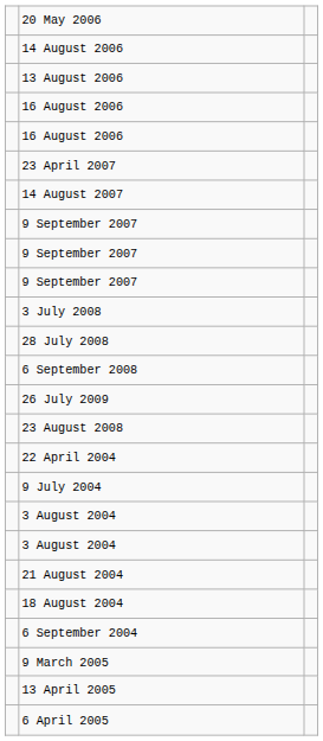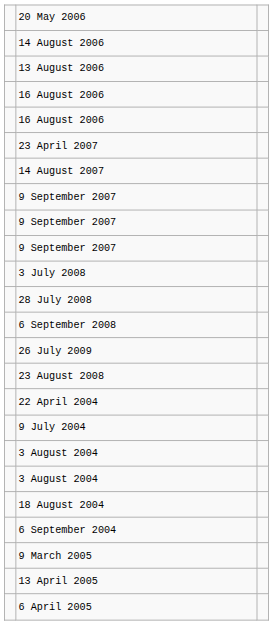 <table class="wikitable" style="font-size: 89%; float: left; width: 26em; margin-right: 1em; height: 700px">
 <tr>
 <td></td>
 <td>20 May 2006</td>
 <td></td>
 </tr>
 <tr>
 <td></td>
 <td>14 August 2006</td>
 <td></td>
 </tr>
 <tr>
 <td></td>
 <td>13 August 2006</td>
 <td></td>
 </tr>
 <tr>
 <td></td>
 <td>16 August 2006</td>
 <td></td>
 </tr>
 <tr>
 <td></td>
 <td>16 August 2006</td>
 <td></td>
 </tr>
 <tr>
 <td></td>
 <td>23 April 2007</td>
 <td></td>
 </tr>
 <tr>
 <td></td>
 <td>14 August 2007</td>
 <td></td>
 </tr>
 <tr>
 <td></td>
 <td>9 September 2007</td>
 <td></td>
 </tr>
 <tr>
 <td></td>
 <td>9 September 2007</td>
 <td></td>
 </tr>
 <tr>
 <td></td>
 <td>9 September 2007</td>
 <td></td>
 </tr>
 <tr>
 <td></td>
 <td>3 July 2008</td>
 <td></td>
 </tr>
 <tr>
 <td></td>
 <td>28 July 2008</td>
 <td></td>
 </tr>
 <tr>
 <td></td>
 <td>6 September 2008</td>
 <td></td>
 </tr>
 <tr>
 <td></td>
 <td>26 July 2009</td>
 <td></td>
 </tr>
 <tr>
 <td></td>
 <td>23 August 2008</td>
 <td></td>
 </tr>
 <tr>
 <td></td>
 <td>22 April 2004</td>
 <td></td>
 </tr>
 <tr>
 <td></td>
 <td>9 July 2004</td>
 <td></td>
 </tr>
 <tr>
 <td></td>
 <td>3 August 2004</td>
 <td></td>
 </tr>
 <tr>
 <td></td>
 <td>3 August 2004</td>
 <td></td>
 </tr>
 <tr>
 <td></td>
-<td>21 August 2004</td>
-<td></td>
-</tr>
-<tr>
-<td></td>
 <td>18 August 2004</td>
 <td></td>
 </tr>
 <tr>
 <td></td>
 <td>6 September 2004</td>
 <td></td>
 </tr>
 <tr>
 <td></td>
 <td>9 March 2005</td>
 <td></td>
 </tr>
 <tr>
 <td></td>
 <td>13 April 2005</td>
 <td></td>
 </tr>
 <tr>
 <td></td>
 <td>6 April 2005</td>
 <td></td>
 </tr>
 </table>
